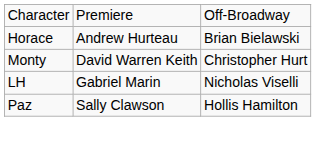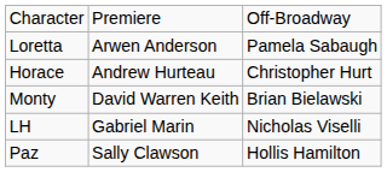 <table class="wikitable">
 <tr>
 <td>Character</td>
 <td>Premiere</td>
 <td>Off-Broadway</td>
 </tr>
 <tr>
+<td>Loretta</td>
+<td>Arwen Anderson</td>
+<td>Pamela Sabaugh</td>
+</tr>
+<tr>
 <td>Horace</td>
 <td>Andrew Hurteau</td>
-<td>Brian Bielawski</td>
+<td>Christopher Hurt</td>
 </tr>
 <tr>
 <td>Monty</td>
 <td>David Warren Keith</td>
-<td>Christopher Hurt</td>
+<td>Brian Bielawski</td>
 </tr>
 <tr>
 <td>LH</td>
 <td>Gabriel Marin</td>
 <td>Nicholas Viselli</td>
 </tr>
 <tr>
 <td>Paz</td>
 <td>Sally Clawson</td>
 <td>Hollis Hamilton</td>
 </tr>
 </table>
